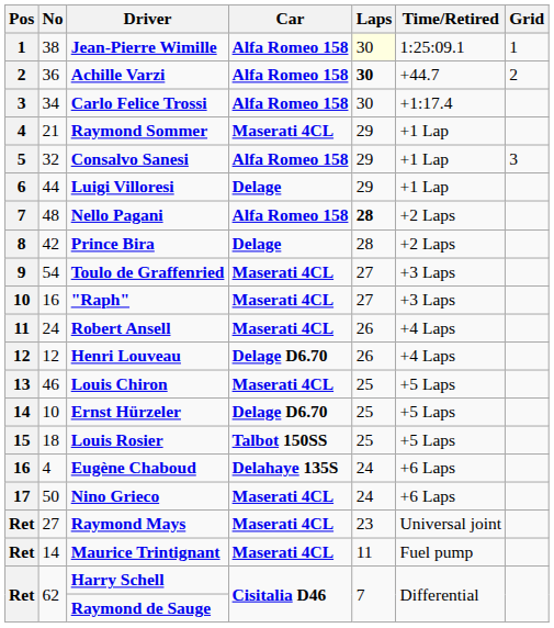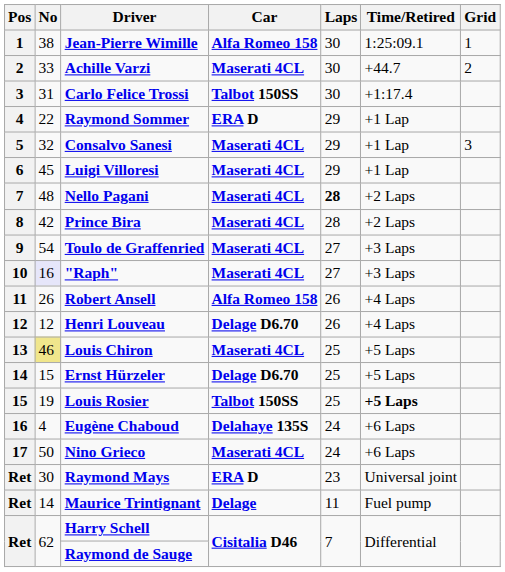 <table class="wikitable" style="font-size: 95%;">
 <tr>
 <th>Pos</th>
 <th>No</th>
 <th>Driver</th>
 <th>Car</th>
 <th>Laps</th>
 <th>Time/Retired</th>
 <th>Grid</th>
 </tr>
 <tr>
 <th>1</th>
 <td>38</td>
 <td> <strong><a href='#'>Jean-Pierre Wimille</a></strong></td>
 <td><strong><a href='#'>Alfa Romeo 158</a></strong></td>
-<td style="background: lightyellow;">30</td>
+<td>30</td>
 <td>1:25:09.1</td>
 <td>1</td>
 </tr>
 <tr>
 <th>2</th>
-<td>36</td>
+<td>33</td>
 <td> <strong><a href='#'>Achille Varzi</a></strong></td>
-<td><strong><a href='#'>Alfa Romeo 158</a></strong></td>
-<td><strong>30</strong></td>
+<td><strong><a href='#'>Maserati 4CL</a></strong></td>
+<td>30</td>
 <td>+44.7</td>
 <td>2</td>
 </tr>
 <tr>
 <th>3</th>
-<td>34</td>
+<td>31</td>
 <td> <strong><a href='#'>Carlo Felice Trossi</a></strong></td>
-<td><strong><a href='#'>Alfa Romeo 158</a></strong></td>
+<td><strong><a href='#'>Talbot</a> 150SS</strong></td>
 <td>30</td>
 <td>+1:17.4</td>
 <td></td>
 </tr>
 <tr>
 <th>4</th>
-<td>21</td>
+<td>22</td>
 <td> <strong><a href='#'>Raymond Sommer</a></strong></td>
-<td><strong><a href='#'>Maserati 4CL</a></strong></td>
+<td><strong><a href='#'>ERA</a> D</strong></td>
 <td>29</td>
 <td>+1 Lap</td>
 <td></td>
 </tr>
 <tr>
 <th>5</th>
 <td>32</td>
 <td> <strong><a href='#'>Consalvo Sanesi</a></strong></td>
-<td><strong><a href='#'>Alfa Romeo 158</a></strong></td>
+<td><strong><a href='#'>Maserati 4CL</a></strong></td>
 <td>29</td>
 <td>+1 Lap</td>
 <td>3</td>
 </tr>
 <tr>
 <th>6</th>
-<td>44</td>
+<td>45</td>
 <td> <strong><a href='#'>Luigi Villoresi</a></strong></td>
-<td><strong><a href='#'>Delage</a></strong></td>
+<td><strong><a href='#'>Maserati 4CL</a></strong></td>
 <td>29</td>
 <td>+1 Lap</td>
 <td></td>
 </tr>
 <tr>
 <th>7</th>
 <td>48</td>
 <td> <strong><a href='#'>Nello Pagani</a></strong></td>
-<td><strong><a href='#'>Alfa Romeo 158</a></strong></td>
+<td><strong><a href='#'>Maserati 4CL</a></strong></td>
 <td><strong>28</strong></td>
 <td>+2 Laps</td>
 <td></td>
 </tr>
 <tr>
 <th>8</th>
 <td>42</td>
 <td> <strong><a href='#'>Prince Bira</a></strong></td>
-<td><strong><a href='#'>Delage</a></strong></td>
+<td><strong><a href='#'>Maserati 4CL</a></strong></td>
 <td>28</td>
 <td>+2 Laps</td>
 <td></td>
 </tr>
 <tr>
 <th>9</th>
 <td>54</td>
 <td> <strong><a href='#'>Toulo de Graffenried</a></strong></td>
 <td><strong><a href='#'>Maserati 4CL</a></strong></td>
 <td>27</td>
 <td>+3 Laps</td>
 <td></td>
 </tr>
 <tr>
 <th>10</th>
-<td>16</td>
+<td style="background: lavender;">16</td>
 <td> <strong><a href='#'>"Raph"</a></strong></td>
 <td><strong><a href='#'>Maserati 4CL</a></strong></td>
 <td>27</td>
 <td>+3 Laps</td>
 <td></td>
 </tr>
 <tr>
 <th>11</th>
-<td>24</td>
+<td>26</td>
 <td> <strong><a href='#'>Robert Ansell</a></strong></td>
-<td><strong><a href='#'>Maserati 4CL</a></strong></td>
+<td><strong><a href='#'>Alfa Romeo 158</a></strong></td>
 <td>26</td>
 <td>+4 Laps</td>
 <td></td>
 </tr>
 <tr>
 <th>12</th>
 <td>12</td>
 <td> <strong><a href='#'>Henri Louveau</a></strong></td>
 <td><strong><a href='#'>Delage</a> D6.70</strong></td>
 <td>26</td>
 <td>+4 Laps</td>
 <td></td>
 </tr>
 <tr>
 <th>13</th>
-<td>46</td>
+<td style="background: khaki;">46</td>
 <td> <strong><a href='#'>Louis Chiron</a></strong></td>
 <td><strong><a href='#'>Maserati 4CL</a></strong></td>
 <td>25</td>
 <td>+5 Laps</td>
 <td></td>
 </tr>
 <tr>
 <th>14</th>
-<td>10</td>
+<td>15</td>
 <td> <strong><a href='#'>Ernst Hürzeler</a></strong></td>
 <td><strong><a href='#'>Delage</a> D6.70</strong></td>
 <td>25</td>
 <td>+5 Laps</td>
 <td></td>
 </tr>
 <tr>
 <th>15</th>
-<td>18</td>
+<td>19</td>
 <td> <strong><a href='#'>Louis Rosier</a></strong></td>
 <td><strong><a href='#'>Talbot</a> 150SS</strong></td>
 <td>25</td>
-<td>+5 Laps</td>
+<td><strong>+5 Laps</strong></td>
 <td></td>
 </tr>
 <tr>
 <th>16</th>
 <td>4</td>
 <td> <strong><a href='#'>Eugène Chaboud</a></strong></td>
 <td><strong><a href='#'>Delahaye</a> 135S</strong></td>
 <td>24</td>
 <td>+6 Laps</td>
 <td></td>
 </tr>
 <tr>
 <th>17</th>
 <td>50</td>
 <td> <strong><a href='#'>Nino Grieco</a></strong></td>
 <td><strong><a href='#'>Maserati 4CL</a></strong></td>
 <td>24</td>
 <td>+6 Laps</td>
 <td></td>
 </tr>
 <tr>
 <th>Ret</th>
-<td>27</td>
+<td>30</td>
 <td> <strong><a href='#'>Raymond Mays</a></strong></td>
-<td><strong><a href='#'>Maserati 4CL</a></strong></td>
+<td><strong><a href='#'>ERA</a> D</strong></td>
 <td>23</td>
 <td>Universal joint</td>
 <td></td>
 </tr>
 <tr>
 <th>Ret</th>
 <td>14</td>
 <td> <strong><a href='#'>Maurice Trintignant</a></strong></td>
-<td><strong><a href='#'>Maserati 4CL</a></strong></td>
+<td><strong><a href='#'>Delage</a></strong></td>
 <td>11</td>
 <td>Fuel pump</td>
 <td></td>
 </tr>
 <tr>
 <th rowspan=2>Ret</th>
 <td rowspan=2>62</td>
 <td> <strong><a href='#'>Harry Schell</a></strong></td>
 <td rowspan=2><strong><a href='#'>Cisitalia</a> D46</strong></td>
 <td rowspan=2>7</td>
 <td rowspan=2>Differential</td>
 <td rowspan=2></td>
 </tr>
 <tr>
 <td> <strong><a href='#'>Raymond de Sauge</a></strong></td>
 </tr>
 </table>
